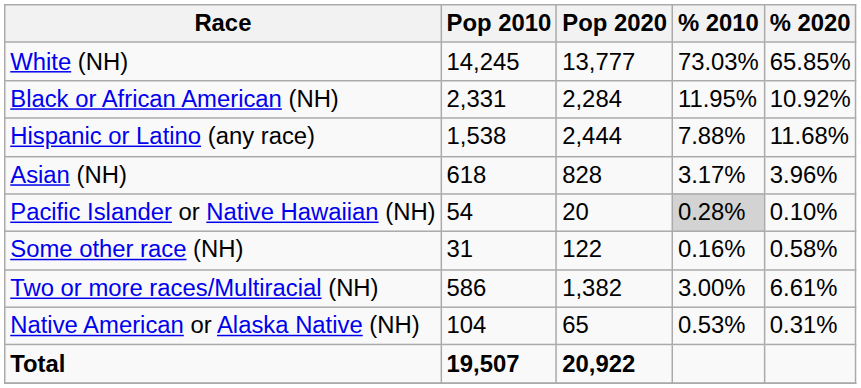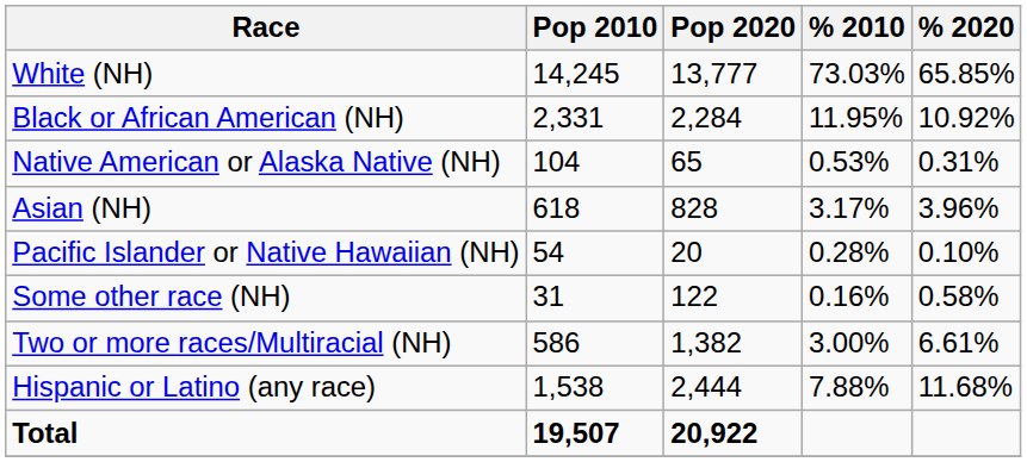 <table class="wikitable">
 <tr>
 <th>Race</th>
 <th>Pop 2010</th>
 <th>Pop 2020</th>
 <th>% 2010</th>
 <th>% 2020</th>
 </tr>
 <tr>
 <td><a href='#'>White</a> (NH)</td>
 <td>14,245</td>
 <td>13,777</td>
 <td>73.03%</td>
 <td>65.85%</td>
 </tr>
 <tr>
 <td><a href='#'>Black or African American</a> (NH)</td>
 <td>2,331</td>
 <td>2,284</td>
 <td>11.95%</td>
 <td>10.92%</td>
 </tr>
 <tr>
-<td><a href='#'>Hispanic or Latino</a> (any race)</td>
-<td>1,538</td>
-<td>2,444</td>
-<td>7.88%</td>
-<td>11.68%</td>
+<td><a href='#'>Native American</a> or <a href='#'>Alaska Native</a> (NH)</td>
+<td>104</td>
+<td>65</td>
+<td>0.53%</td>
+<td>0.31%</td>
 </tr>
 <tr>
 <td><a href='#'>Asian</a> (NH)</td>
 <td>618</td>
 <td>828</td>
 <td>3.17%</td>
 <td>3.96%</td>
 </tr>
 <tr>
 <td><a href='#'>Pacific Islander</a> or <a href='#'>Native Hawaiian</a> (NH)</td>
 <td>54</td>
 <td>20</td>
-<td style="background: lightgrey;">0.28%</td>
+<td>0.28%</td>
 <td>0.10%</td>
 </tr>
 <tr>
 <td><a href='#'>Some other race</a> (NH)</td>
 <td>31</td>
 <td>122</td>
 <td>0.16%</td>
 <td>0.58%</td>
 </tr>
 <tr>
 <td><a href='#'>Two or more races/Multiracial</a> (NH)</td>
 <td>586</td>
 <td>1,382</td>
 <td>3.00%</td>
 <td>6.61%</td>
 </tr>
 <tr>
-<td><a href='#'>Native American</a> or <a href='#'>Alaska Native</a> (NH)</td>
-<td>104</td>
-<td>65</td>
-<td>0.53%</td>
-<td>0.31%</td>
+<td><a href='#'>Hispanic or Latino</a> (any race)</td>
+<td>1,538</td>
+<td>2,444</td>
+<td>7.88%</td>
+<td>11.68%</td>
 </tr>
 <tr>
 <td><strong>Total</strong></td>
 <td><strong>19,507</strong></td>
 <td><strong>20,922</strong></td>
 <td></td>
 <td></td>
 </tr>
 <tr>
 </tr>
 </table>
